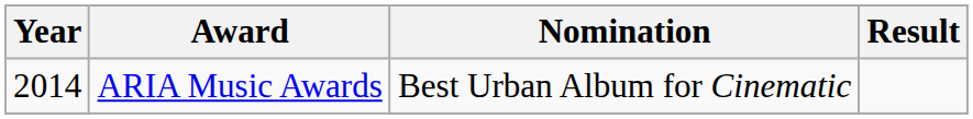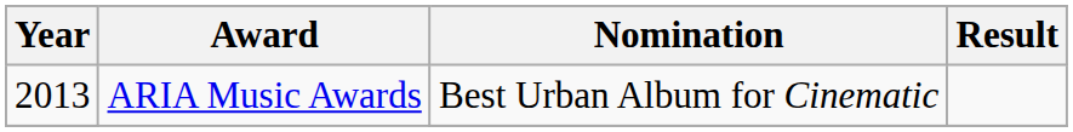 <table class="wikitable">
 <tr>
 <th>Year</th>
 <th>Award</th>
 <th>Nomination</th>
 <th>Result</th>
 </tr>
 <tr>
-<td>2014</td>
+<td>2013</td>
 <td rowspan="2"><a href='#'>ARIA Music Awards</a></td>
 <td>Best Urban Album for <em>Cinematic</em></td>
 <td></td>
 </tr>
 <tr>
 </tr>
 </table>
